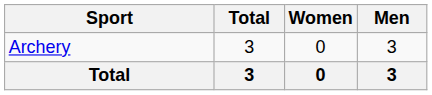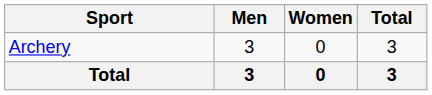 <table class="wikitable sortable" style="text-align:center;">
 <tr>
 <th width=180>Sport</th>
+<th width=55>Men</th>
+<th width=55>Women</th>
 <th width=55>Total</th>
-<th width=55>Women</th>
-<th width=55>Men</th>
 </tr>
 <tr>
 <td align=left><a href='#'>Archery</a></td>
 <td>3</td>
 <td>0</td>
 <td>3</td>
 </tr>
 <tr>
 <th>Total</th>
 <th>3</th>
 <th>0</th>
 <th>3</th>
 </tr>
 </table>
